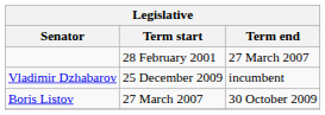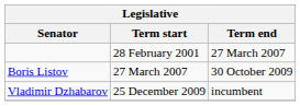 <table class="wikitable sortable">
 <tr>
 <th colspan=3>Legislative</th>
 </tr>
 <tr>
 <th>Senator</th>
 <th>Term start</th>
 <th>Term end</th>
 </tr>
 <tr>
 <td></td>
 <td>28 February 2001</td>
 <td>27 March 2007</td>
 </tr>
 <tr>
+<td><a href='#'>Boris Listov</a></td>
+<td>27 March 2007</td>
+<td>30 October 2009</td>
+</tr>
+<tr>
 <td><a href='#'>Vladimir Dzhabarov</a></td>
 <td>25 December 2009</td>
 <td>incumbent</td>
 </tr>
 <tr>
-<td><a href='#'>Boris Listov</a></td>
-<td>27 March 2007</td>
-<td>30 October 2009</td>
-</tr>
-<tr>
 </tr>
 </table>
